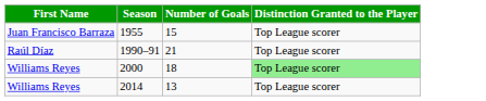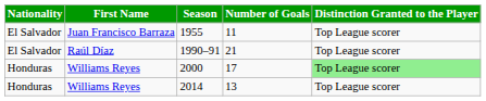 <table class="wikitable">
 <tr>
+<th style="color:White; background:#009900;">Nationality</th>
 <th style="color:White; background:#009900;">First Name</th>
 <th style="color:White; background:#009900;">Season</th>
 <th style="color:White; background:#009900;">Number of Goals</th>
 <th style="color:White; background:#009900;">Distinction Granted to the Player</th>
 </tr>
 <tr>
+<td> El Salvador</td>
 <td> <a href='#'>Juan Francisco Barraza</a></td>
 <td>1955</td>
-<td>15 </td>
+<td>11 </td>
 <td>Top League scorer</td>
 </tr>
 <tr>
+<td> El Salvador</td>
 <td> <a href='#'>Raúl Díaz</a></td>
 <td>1990–91</td>
 <td>21 </td>
 <td>Top League scorer</td>
 </tr>
 <tr>
+<td> Honduras</td>
 <td> <a href='#'>Williams Reyes</a></td>
 <td>2000</td>
-<td>18 </td>
+<td>17 </td>
 <td style="background: lightgreen;">Top League scorer</td>
 </tr>
 <tr>
+<td> Honduras</td>
 <td> <a href='#'>Williams Reyes</a></td>
 <td>2014</td>
 <td>13 </td>
 <td>Top League scorer</td>
 </tr>
 </table>
